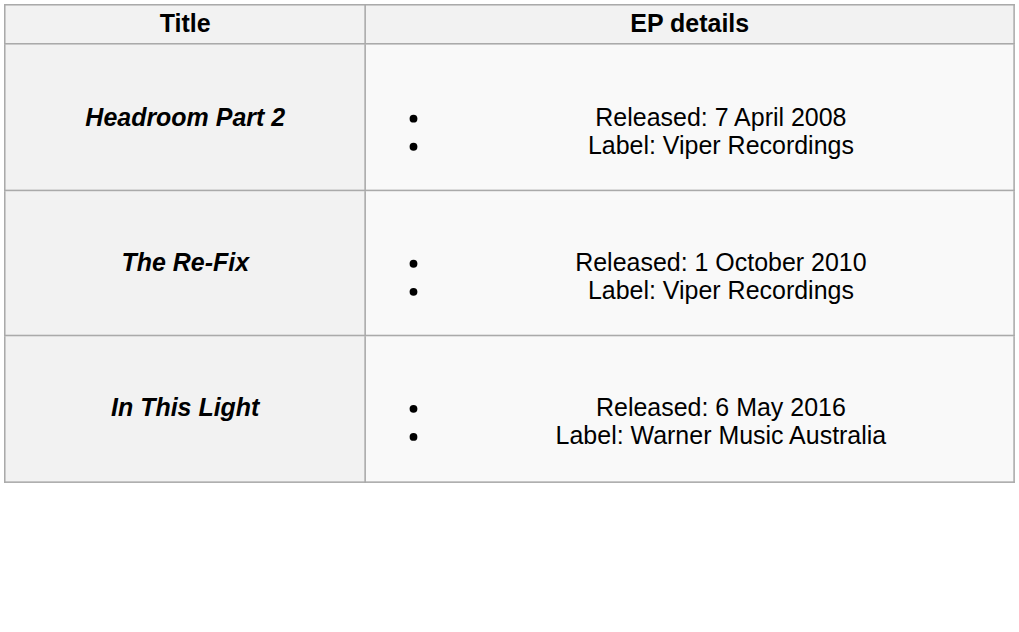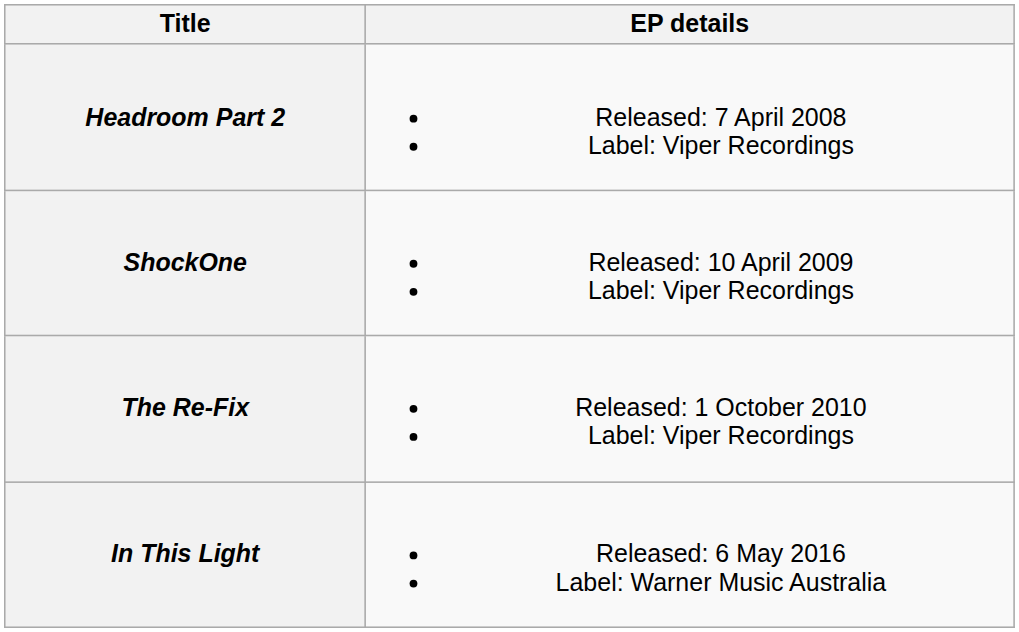 <table class="wikitable plainrowheaders" style="text-align:center;">
 <tr>
 <th scope="col" style="width:14em;">Title</th>
 <th scope="col" style="width:25.5em;">EP details</th>
 </tr>
 <tr>
 <th scope="row"><em>Headroom Part 2</em><br></th>
 <td><br><ul><li>Released: 7 April 2008</li><li>Label: Viper Recordings</li></ul></td>
 </tr>
 <tr>
+<th scope="row"><em>ShockOne</em></th>
+<td><br><ul><li>Released: 10 April 2009</li><li>Label: Viper Recordings</li></ul></td>
+</tr>
+<tr>
 <th scope="row"><em>The Re-Fix</em></th>
 <td><br><ul><li>Released: 1 October 2010</li><li>Label: Viper Recordings</li></ul></td>
 </tr>
 <tr>
 <th scope="row"><em>In This Light</em></th>
 <td><br><ul><li>Released: 6 May 2016</li><li>Label: Warner Music Australia</li></ul></td>
 </tr>
 </table>
